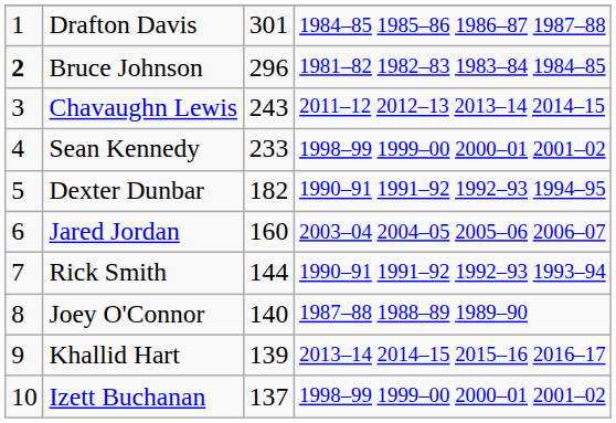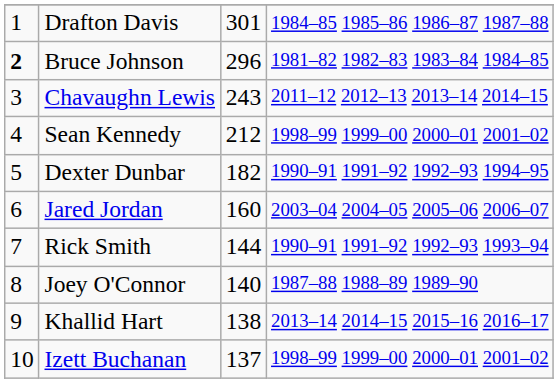 <table class="wikitable">
 <tr>
 </tr>
 <tr>
 <td>1</td>
 <td>Drafton Davis</td>
 <td>301</td>
 <td style="font-size:80%;"><a href='#'>1984–85</a> <a href='#'>1985–86</a> <a href='#'>1986–87</a> <a href='#'>1987–88</a></td>
 </tr>
 <tr>
 <td><strong>2</strong></td>
 <td>Bruce Johnson</td>
 <td>296</td>
 <td style="font-size:80%;"><a href='#'>1981–82</a> <a href='#'>1982–83</a> <a href='#'>1983–84</a> <a href='#'>1984–85</a></td>
 </tr>
 <tr>
 <td>3</td>
 <td><a href='#'>Chavaughn Lewis</a></td>
 <td>243</td>
 <td style="font-size:80%;"><a href='#'>2011–12</a> <a href='#'>2012–13</a> <a href='#'>2013–14</a> <a href='#'>2014–15</a></td>
 </tr>
 <tr>
 <td>4</td>
 <td>Sean Kennedy</td>
-<td>233</td>
+<td>212</td>
 <td style="font-size:80%;"><a href='#'>1998–99</a> <a href='#'>1999–00</a> <a href='#'>2000–01</a> <a href='#'>2001–02</a></td>
 </tr>
 <tr>
 <td>5</td>
 <td>Dexter Dunbar</td>
 <td>182</td>
 <td style="font-size:80%;"><a href='#'>1990–91</a> <a href='#'>1991–92</a> <a href='#'>1992–93</a> <a href='#'>1994–95</a></td>
 </tr>
 <tr>
 <td>6</td>
 <td><a href='#'>Jared Jordan</a></td>
 <td>160</td>
 <td style="font-size:80%;"><a href='#'>2003–04</a> <a href='#'>2004–05</a> <a href='#'>2005–06</a> <a href='#'>2006–07</a></td>
 </tr>
 <tr>
 <td>7</td>
 <td>Rick Smith</td>
 <td>144</td>
 <td style="font-size:80%;"><a href='#'>1990–91</a> <a href='#'>1991–92</a> <a href='#'>1992–93</a> <a href='#'>1993–94</a></td>
 </tr>
 <tr>
 <td>8</td>
 <td>Joey O'Connor</td>
 <td>140</td>
 <td style="font-size:80%;"><a href='#'>1987–88</a> <a href='#'>1988–89</a> <a href='#'>1989–90</a></td>
 </tr>
 <tr>
 <td>9</td>
 <td>Khallid Hart</td>
-<td>139</td>
+<td>138</td>
 <td style="font-size:80%;"><a href='#'>2013–14</a> <a href='#'>2014–15</a> <a href='#'>2015–16</a> <a href='#'>2016–17</a></td>
 </tr>
 <tr>
 <td>10</td>
 <td><a href='#'>Izett Buchanan</a></td>
 <td>137</td>
 <td style="font-size:80%;"><a href='#'>1998–99</a> <a href='#'>1999–00</a> <a href='#'>2000–01</a> <a href='#'>2001–02</a></td>
 </tr>
 </table>
